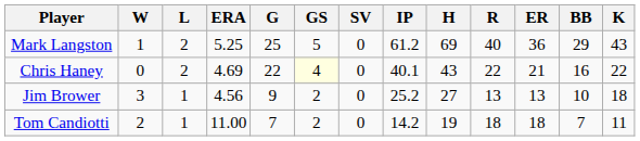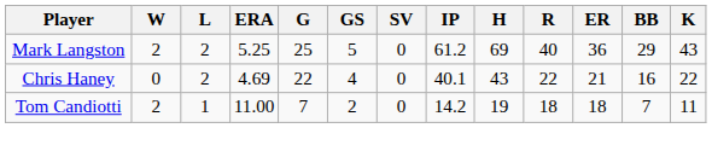 <table class="wikitable sortable">
 <tr>
 <th bgcolor="#DDDDFF" width="18%">Player</th>
 <th bgcolor="#DDDDFF" width="7%">W</th>
 <th bgcolor="#DDDDFF" width="7%">L</th>
 <th bgcolor="#DDDDFF" width="7%">ERA</th>
 <th bgcolor="#DDDDFF" width="7%">G</th>
 <th bgcolor="#DDDDFF" width="7%">GS</th>
 <th bgcolor="#DDDDFF" width="7%">SV</th>
 <th bgcolor="#DDDDFF" width="7%">IP</th>
 <th bgcolor="#DDDDFF" width="7%">H</th>
 <th bgcolor="#DDDDFF" width="7%">R</th>
 <th bgcolor="#DDDDFF" width="7%">ER</th>
 <th bgcolor="#DDDDFF" width="7%">BB</th>
 <th bgcolor="#DDDDFF" width="7%">K</th>
 </tr>
 <tr align="center">
 <td><a href='#'>Mark Langston</a></td>
-<td>1</td>
+<td>2</td>
 <td>2</td>
 <td>5.25</td>
 <td>25</td>
 <td>5</td>
 <td>0</td>
 <td>61.2</td>
 <td>69</td>
 <td>40</td>
 <td>36</td>
 <td>29</td>
 <td>43</td>
 </tr>
 <tr align="center">
 <td><a href='#'>Chris Haney</a></td>
 <td>0</td>
 <td>2</td>
 <td>4.69</td>
 <td>22</td>
-<td style="background: lightyellow;">4</td>
+<td>4</td>
 <td>0</td>
 <td>40.1</td>
 <td>43</td>
 <td>22</td>
 <td>21</td>
 <td>16</td>
 <td>22</td>
-</tr>
-<tr align="center">
-<td><a href='#'>Jim Brower</a></td>
-<td>3</td>
-<td>1</td>
-<td>4.56</td>
-<td>9</td>
-<td>2</td>
-<td>0</td>
-<td>25.2</td>
-<td>27</td>
-<td>13</td>
-<td>13</td>
-<td>10</td>
-<td>18</td>
 </tr>
 <tr align="center">
 <td><a href='#'>Tom Candiotti</a></td>
 <td>2</td>
 <td>1</td>
 <td>11.00</td>
 <td>7</td>
 <td>2</td>
 <td>0</td>
 <td>14.2</td>
 <td>19</td>
 <td>18</td>
 <td>18</td>
 <td>7</td>
 <td>11</td>
 </tr>
 </table>
